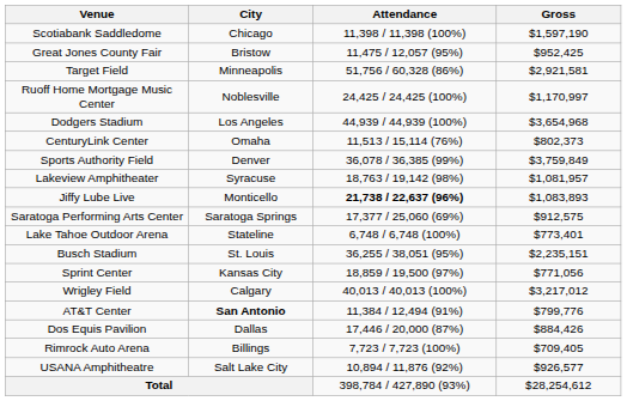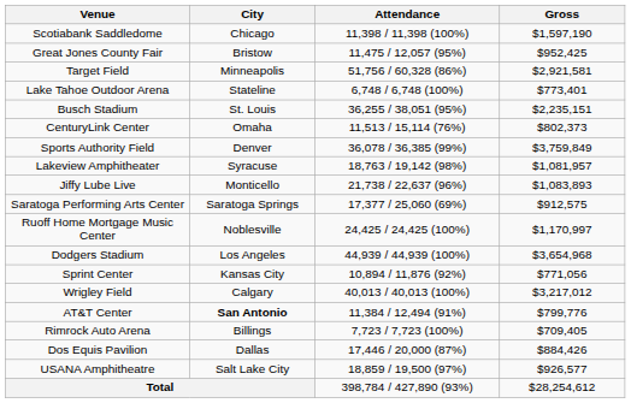 <table class="wikitable" style="text-align:center;">
 <tr>
 <th scope="col" style="width:15em;">Venue</th>
 <th scope="col" style="width:10em;">City</th>
 <th scope="col" style="width:15em;">Attendance</th>
 <th scope="col" style="width:10em;">Gross</th>
 </tr>
 <tr>
 <td>Scotiabank Saddledome</td>
 <td>Chicago</td>
 <td>11,398 / 11,398 (100%)</td>
 <td>$1,597,190</td>
 </tr>
 <tr>
 <td>Great Jones County Fair</td>
 <td>Bristow</td>
 <td>11,475 / 12,057 (95%)</td>
 <td>$952,425</td>
 </tr>
 <tr>
 <td>Target Field</td>
 <td>Minneapolis</td>
 <td>51,756 / 60,328 (86%)</td>
 <td>$2,921,581</td>
 </tr>
 <tr>
-<td>Ruoff Home Mortgage Music Center</td>
-<td>Noblesville</td>
-<td>24,425 / 24,425 (100%)</td>
-<td>$1,170,997</td>
+<td>Lake Tahoe Outdoor Arena</td>
+<td>Stateline</td>
+<td>6,748 / 6,748 (100%)</td>
+<td>$773,401</td>
 </tr>
 <tr>
-<td>Dodgers Stadium</td>
-<td>Los Angeles</td>
-<td>44,939 / 44,939 (100%)</td>
-<td>$3,654,968</td>
+<td>Busch Stadium</td>
+<td>St. Louis</td>
+<td>36,255 / 38,051 (95%)</td>
+<td>$2,235,151</td>
 </tr>
 <tr>
 <td>CenturyLink Center</td>
 <td>Omaha</td>
 <td>11,513 / 15,114 (76%)</td>
 <td>$802,373</td>
 </tr>
 <tr>
 <td>Sports Authority Field</td>
 <td>Denver</td>
 <td>36,078 / 36,385 (99%)</td>
 <td>$3,759,849</td>
 </tr>
 <tr>
 <td>Lakeview Amphitheater</td>
 <td>Syracuse</td>
 <td>18,763 / 19,142 (98%)</td>
 <td>$1,081,957</td>
 </tr>
 <tr>
 <td>Jiffy Lube Live</td>
 <td>Monticello</td>
-<td><strong>21,738 / 22,637 (96%)</strong></td>
+<td>21,738 / 22,637 (96%)</td>
 <td>$1,083,893</td>
 </tr>
 <tr>
 <td>Saratoga Performing Arts Center</td>
 <td>Saratoga Springs</td>
 <td>17,377 / 25,060 (69%)</td>
 <td>$912,575</td>
 </tr>
 <tr>
-<td>Lake Tahoe Outdoor Arena</td>
-<td>Stateline</td>
-<td>6,748 / 6,748 (100%)</td>
-<td>$773,401</td>
+<td>Ruoff Home Mortgage Music Center</td>
+<td>Noblesville</td>
+<td>24,425 / 24,425 (100%)</td>
+<td>$1,170,997</td>
 </tr>
 <tr>
-<td>Busch Stadium</td>
-<td>St. Louis</td>
-<td>36,255 / 38,051 (95%)</td>
-<td>$2,235,151</td>
+<td>Dodgers Stadium</td>
+<td>Los Angeles</td>
+<td>44,939 / 44,939 (100%)</td>
+<td>$3,654,968</td>
 </tr>
 <tr>
 <td>Sprint Center</td>
 <td>Kansas City</td>
-<td>18,859 / 19,500 (97%)</td>
+<td>10,894 / 11,876 (92%)</td>
 <td>$771,056</td>
 </tr>
 <tr>
 <td>Wrigley Field</td>
 <td>Calgary</td>
 <td>40,013 / 40,013 (100%)</td>
 <td>$3,217,012</td>
 </tr>
 <tr>
 <td>AT&T Center</td>
 <td><strong>San Antonio</strong></td>
 <td>11,384 / 12,494 (91%)</td>
 <td>$799,776</td>
 </tr>
 <tr>
+<td>Rimrock Auto Arena</td>
+<td>Billings</td>
+<td>7,723 / 7,723	(100%)</td>
+<td>$709,405</td>
+</tr>
+<tr>
 <td>Dos Equis Pavilion</td>
 <td>Dallas</td>
 <td>17,446 / 20,000 (87%)</td>
 <td>$884,426</td>
 </tr>
 <tr>
-<td>Rimrock Auto Arena</td>
-<td>Billings</td>
-<td>7,723 / 7,723	(100%)</td>
-<td>$709,405</td>
-</tr>
-<tr>
 <td>USANA Amphitheatre</td>
 <td>Salt Lake City</td>
-<td>10,894 / 11,876 (92%)</td>
+<td>18,859 / 19,500 (97%)</td>
 <td>$926,577</td>
 </tr>
 <tr>
 <th colspan="2">Total</th>
 <td>398,784 / 427,890 (93%)</td>
 <td>$28,254,612</td>
 </tr>
 </table>
